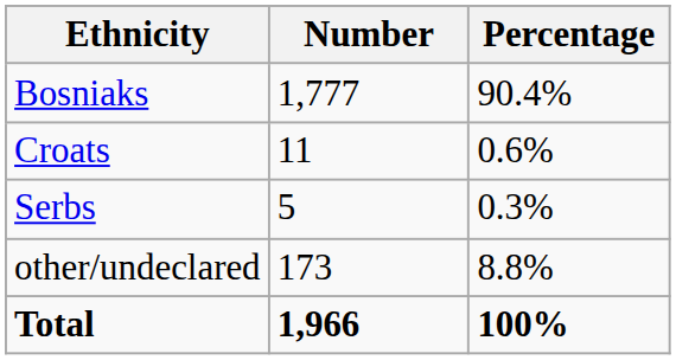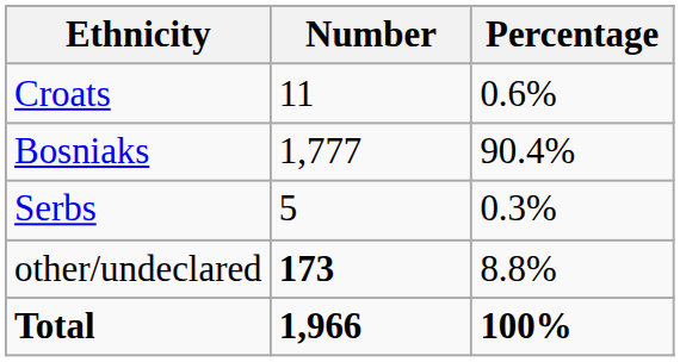 <table class="wikitable">
 <tr>
 <th width="100px">Ethnicity</th>
 <th width="80px">Number</th>
 <th width="80px">Percentage</th>
 </tr>
 <tr>
+<td><a href='#'>Croats</a></td>
+<td>11</td>
+<td>0.6%</td>
+</tr>
+<tr>
 <td><a href='#'>Bosniaks</a></td>
 <td>1,777</td>
 <td>90.4%</td>
-</tr>
-<tr>
-<td><a href='#'>Croats</a></td>
-<td>11</td>
-<td>0.6%</td>
 </tr>
 <tr>
 <td><a href='#'>Serbs</a></td>
 <td>5</td>
 <td>0.3%</td>
 </tr>
 <tr>
 <td>other/undeclared</td>
-<td>173</td>
+<td><strong>173</strong></td>
 <td>8.8%</td>
 </tr>
 <tr>
 <td><strong>Total</strong></td>
 <td><strong>1,966</strong></td>
 <td><strong>100%</strong></td>
 </tr>
 </table>
